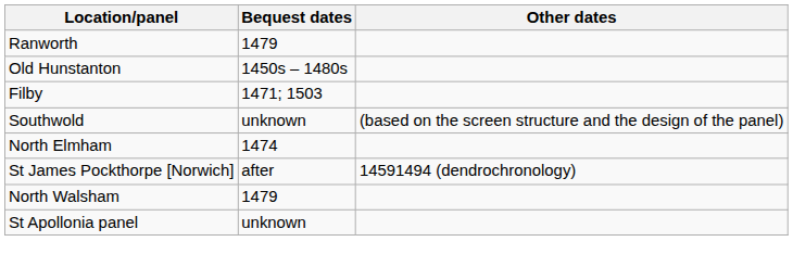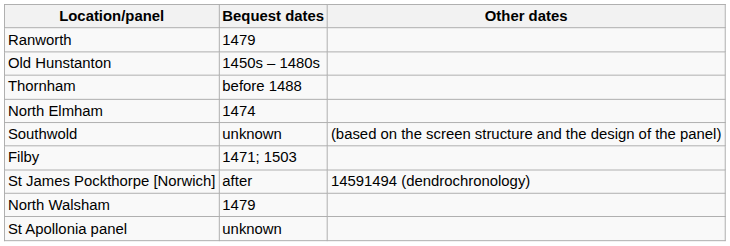 <table class="wikitable">
 <tr>
 <th>Location/panel</th>
 <th>Bequest dates</th>
 <th>Other dates</th>
 </tr>
 <tr>
 <td>Ranworth</td>
 <td>1479</td>
 <td></td>
 </tr>
 <tr>
 <td>Old Hunstanton</td>
 <td>1450s – 1480s</td>
 <td></td>
 </tr>
 <tr>
-<td>Filby</td>
-<td>1471; 1503</td>
+<td>Thornham</td>
+<td>before 1488</td>
+<td></td>
+</tr>
+<tr>
+<td>North Elmham</td>
+<td>1474</td>
 <td></td>
 </tr>
 <tr>
 <td>Southwold</td>
 <td>unknown</td>
 <td> (based on the screen structure and the design of the panel)</td>
 </tr>
 <tr>
-<td>North Elmham</td>
-<td>1474</td>
+<td>Filby</td>
+<td>1471; 1503</td>
 <td></td>
 </tr>
 <tr>
 <td>St James Pockthorpe [Norwich]</td>
 <td>after </td>
 <td>14591494 (dendrochronology)</td>
 </tr>
 <tr>
 <td>North Walsham</td>
 <td>1479</td>
 <td></td>
 </tr>
 <tr>
 <td>St Apollonia panel</td>
 <td>unknown</td>
 <td></td>
 </tr>
 </table>
